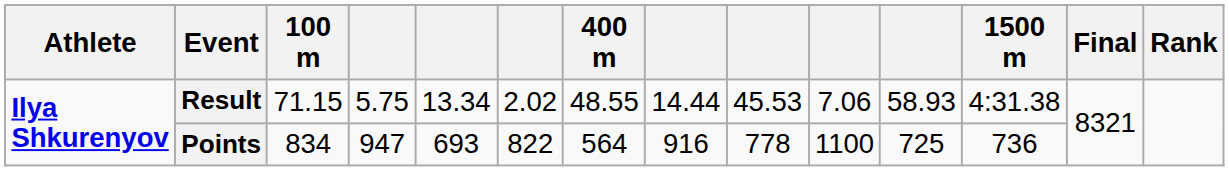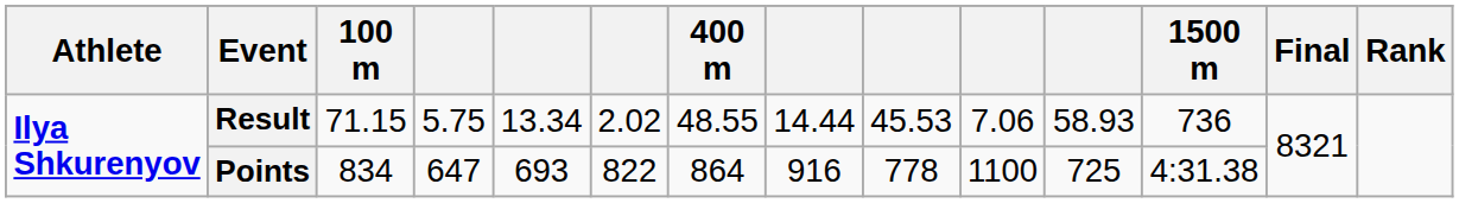 <table class="wikitable" style="font-size:90%;">
 <tr>
 <th>Athlete</th>
 <th>Event</th>
 <th>100 m</th>
 <th></th>
 <th></th>
 <th></th>
 <th>400 m</th>
 <th></th>
 <th></th>
 <th></th>
 <th></th>
 <th>1500 m</th>
 <th>Final</th>
 <th>Rank</th>
 </tr>
 <tr align=center>
 <td rowspan=2 align=left><strong><a href='#'>Ilya Shkurenyov</a></strong></td>
 <th style="font-size:95%">Result</th>
 <td>71.15</td>
 <td>5.75</td>
 <td>13.34</td>
 <td>2.02</td>
 <td>48.55</td>
 <td>14.44</td>
 <td>45.53</td>
 <td>7.06</td>
 <td>58.93</td>
-<td>4:31.38</td>
+<td>736</td>
 <td rowspan=2>8321</td>
 <td rowspan=2></td>
 </tr>
 <tr align=center>
 <th style="font-size:95%">Points</th>
 <td>834</td>
-<td>947</td>
+<td>647</td>
 <td>693</td>
 <td>822</td>
-<td>564</td>
+<td>864</td>
 <td>916</td>
 <td>778</td>
 <td>1100</td>
 <td>725</td>
-<td>736</td>
+<td>4:31.38</td>
 </tr>
 </table>
